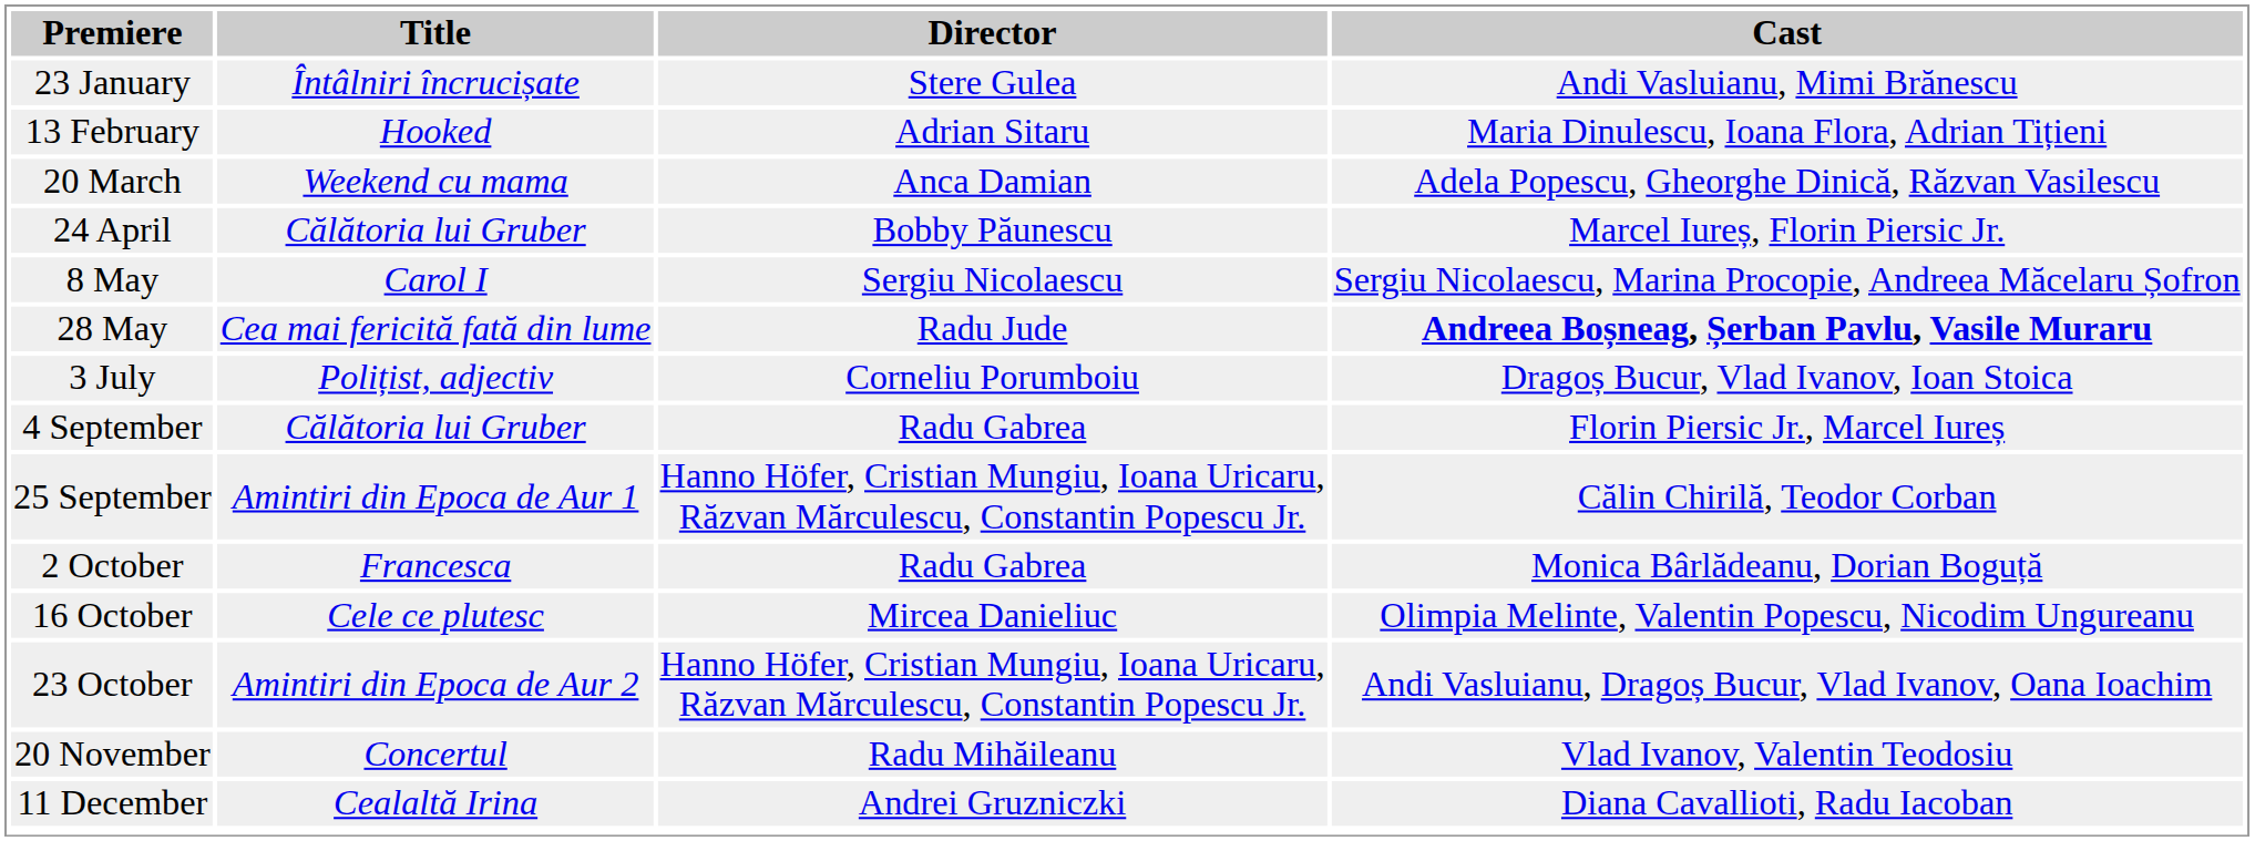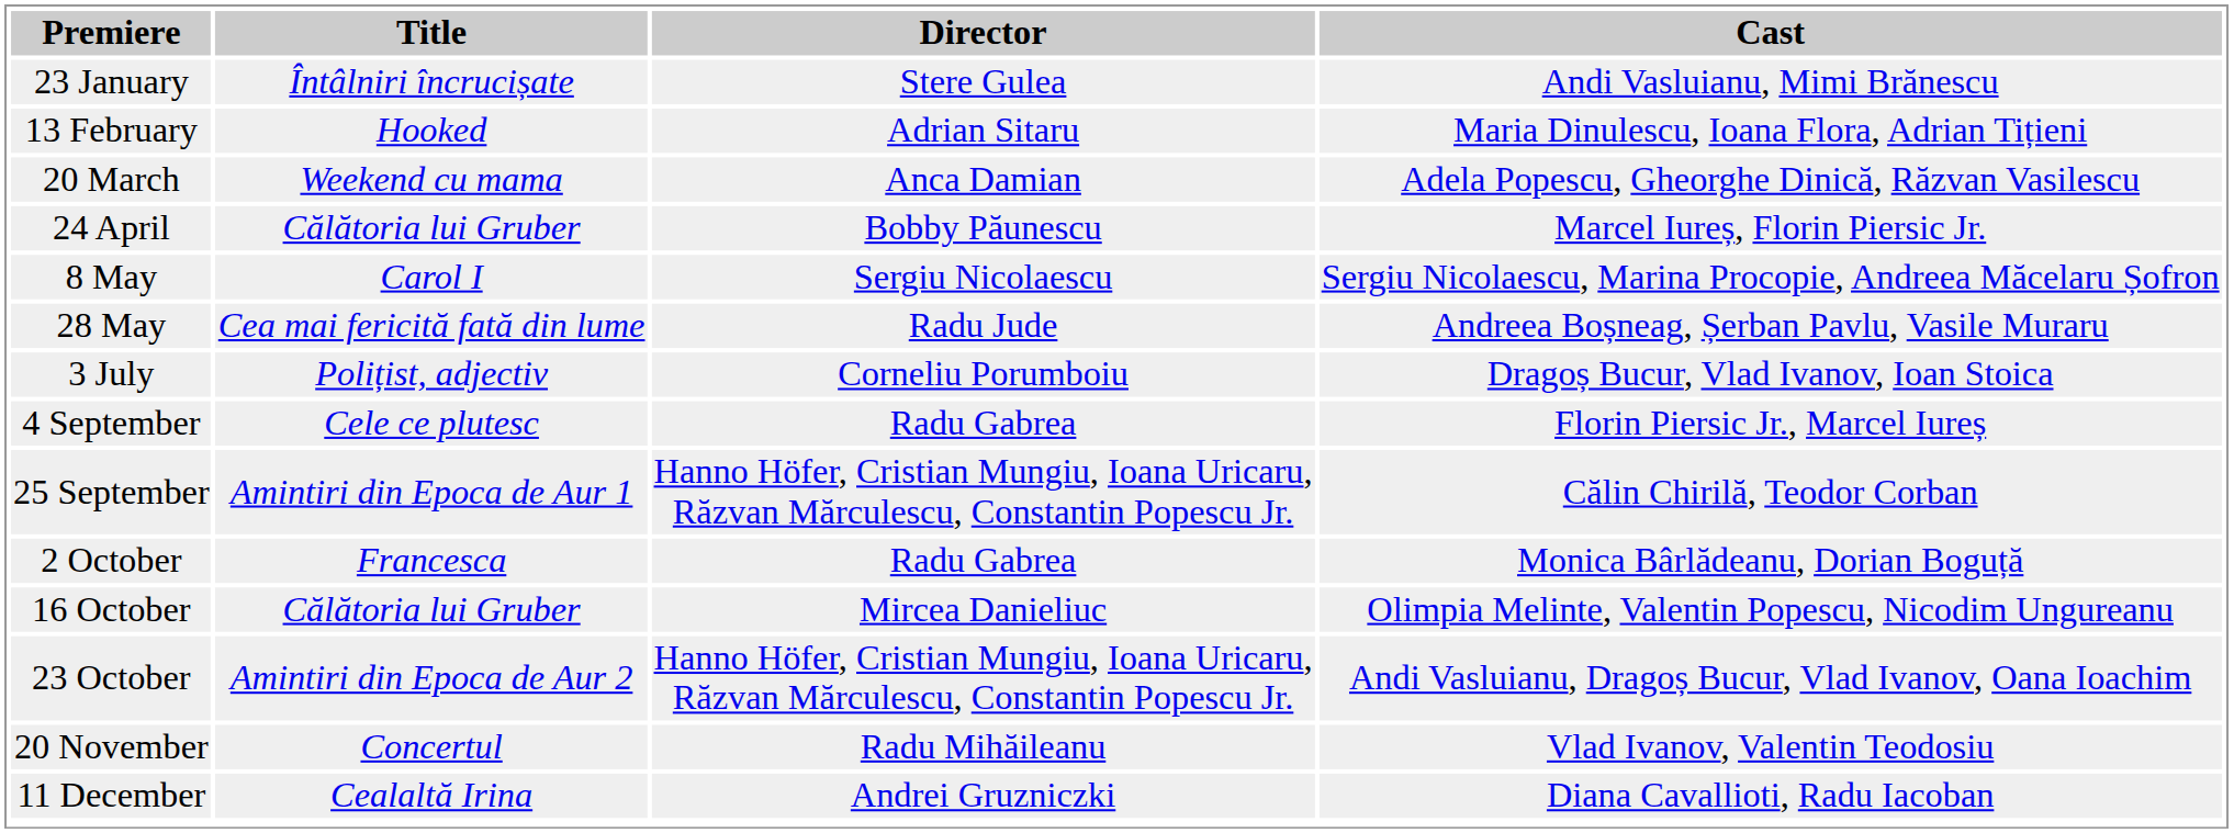 <table border="0" align="left" style="border: 1px solid #999; background-color:#FFFFFF">
 <tr align="center" bgcolor="#CCCCCC">
 <th><strong>Premiere<br></strong></th>
 <th><strong>Title  </strong></th>
 <th><strong>Director </strong></th>
 <th><strong>Cast </strong></th>
 </tr>
 <tr bgcolor="#EFEFEF">
 <td align="center">23 January</td>
 <td align="center"><em><a href='#'>Întâlniri încrucișate</a></em></td>
 <td align="center"><a href='#'>Stere Gulea</a></td>
 <td align="center"><a href='#'>Andi Vasluianu</a>, <a href='#'>Mimi Brănescu</a></td>
 </tr>
 <tr bgcolor="#EFEFEF">
 <td align="center">13 February</td>
 <td align="center"><em><a href='#'>Hooked</a></em></td>
 <td align="center"><a href='#'>Adrian Sitaru</a></td>
 <td align="center"><a href='#'>Maria Dinulescu</a>, <a href='#'>Ioana Flora</a>, <a href='#'>Adrian Tițieni</a></td>
 </tr>
 <tr bgcolor="#EFEFEF">
 <td align="center">20 March</td>
 <td align="center"><em><a href='#'>Weekend cu mama</a></em></td>
 <td align="center"><a href='#'>Anca Damian</a></td>
 <td align="center"><a href='#'>Adela Popescu</a>, <a href='#'>Gheorghe Dinică</a>, <a href='#'>Răzvan Vasilescu</a></td>
 </tr>
 <tr bgcolor="#EFEFEF">
 <td align="center">24 April</td>
 <td align="center"><em> <a href='#'>Călătoria lui Gruber</a></em></td>
 <td align="center"><a href='#'>Bobby Păunescu</a></td>
 <td align="center"><a href='#'>Marcel Iureș</a>, <a href='#'>Florin Piersic Jr.</a></td>
 </tr>
 <tr bgcolor="#EFEFEF">
 <td align="center">8 May</td>
 <td align="center"><em><a href='#'>Carol I</a></em></td>
 <td align="center"><a href='#'>Sergiu Nicolaescu</a></td>
 <td align="center"><a href='#'>Sergiu Nicolaescu</a>, <a href='#'>Marina Procopie</a>, <a href='#'>Andreea Măcelaru Șofron</a></td>
 </tr>
 <tr bgcolor="#EFEFEF">
 <td align="center">28 May</td>
 <td align="center"><em> <a href='#'>Cea mai fericită fată din lume</a></em></td>
 <td align="center"><a href='#'>Radu Jude</a></td>
-<td align="center"><strong><a href='#'>Andreea Boșneag</a>,  <a href='#'>Șerban Pavlu</a>, <a href='#'>Vasile Muraru</a></strong></td>
+<td align="center"><a href='#'>Andreea Boșneag</a>,  <a href='#'>Șerban Pavlu</a>, <a href='#'>Vasile Muraru</a></td>
 </tr>
 <tr bgcolor="#EFEFEF">
 <td align="center">3 July</td>
 <td align="center"><em><a href='#'>Polițist, adjectiv</a></em></td>
 <td align="center"><a href='#'>Corneliu Porumboiu</a></td>
 <td align="center"><a href='#'>Dragoș Bucur</a>, <a href='#'>Vlad Ivanov</a>, <a href='#'>Ioan Stoica</a></td>
 </tr>
 <tr bgcolor="#EFEFEF">
 <td align="center">4 September</td>
-<td align="center"><em><a href='#'>Călătoria lui Gruber</a></em></td>
+<td align="center"><em><a href='#'>Cele ce plutesc</a></em></td>
 <td align="center"><a href='#'>Radu Gabrea</a></td>
 <td align="center"><a href='#'>Florin Piersic Jr.</a>, <a href='#'>Marcel Iureș</a></td>
 </tr>
 <tr bgcolor="#EFEFEF">
 <td align="center">25 September</td>
 <td align="center"><em><a href='#'>Amintiri din Epoca de Aur 1</a></em></td>
 <td align="center"><a href='#'>Hanno Höfer</a>, <a href='#'>Cristian Mungiu</a>, <a href='#'>Ioana Uricaru</a>,<br> <a href='#'>Răzvan Mărculescu</a>, <a href='#'>Constantin Popescu Jr.</a></td>
 <td align="center"><a href='#'>Călin Chirilă</a>, <a href='#'>Teodor Corban</a></td>
 </tr>
 <tr bgcolor="#EFEFEF">
 <td align="center">2 October</td>
 <td align="center"><em><a href='#'>Francesca</a></em></td>
 <td align="center"><a href='#'>Radu Gabrea</a></td>
 <td align="center"><a href='#'>Monica Bârlădeanu</a>, <a href='#'>Dorian Boguță</a></td>
 </tr>
 <tr bgcolor="#EFEFEF">
 <td align="center">16 October</td>
-<td align="center"><em><a href='#'>Cele ce plutesc</a></em></td>
+<td align="center"><em><a href='#'>Călătoria lui Gruber</a></em></td>
 <td align="center"><a href='#'>Mircea Danieliuc</a></td>
 <td align="center"><a href='#'>Olimpia Melinte</a>, <a href='#'>Valentin Popescu</a>, <a href='#'>Nicodim Ungureanu</a></td>
 </tr>
 <tr bgcolor="#EFEFEF">
 <td align="center">23 October</td>
 <td align="center"><em><a href='#'>Amintiri din Epoca de Aur 2</a></em></td>
 <td align="center"><a href='#'>Hanno Höfer</a>, <a href='#'>Cristian Mungiu</a>, <a href='#'>Ioana Uricaru</a>,<br> <a href='#'>Răzvan Mărculescu</a>, <a href='#'>Constantin Popescu Jr.</a></td>
 <td align="center"><a href='#'>Andi Vasluianu</a>, <a href='#'>Dragoș Bucur</a>, <a href='#'>Vlad Ivanov</a>, <a href='#'>Oana Ioachim</a></td>
 </tr>
 <tr bgcolor="#EFEFEF">
 <td align="center">20 November</td>
 <td align="center"><em><a href='#'>Concertul</a></em></td>
 <td align="center"><a href='#'>Radu Mihăileanu</a></td>
 <td align="center"><a href='#'>Vlad Ivanov</a>, <a href='#'>Valentin Teodosiu</a></td>
 </tr>
 <tr bgcolor="#EFEFEF">
 <td align="center">11 December</td>
 <td align="center"><em><a href='#'>Cealaltă Irina</a></em></td>
 <td align="center"><a href='#'>Andrei Gruzniczki</a></td>
 <td align="center"><a href='#'>Diana Cavallioti</a>, <a href='#'>Radu Iacoban</a></td>
 </tr>
 <tr bgcolor="#EFEFEF">
 </tr>
 </table>
